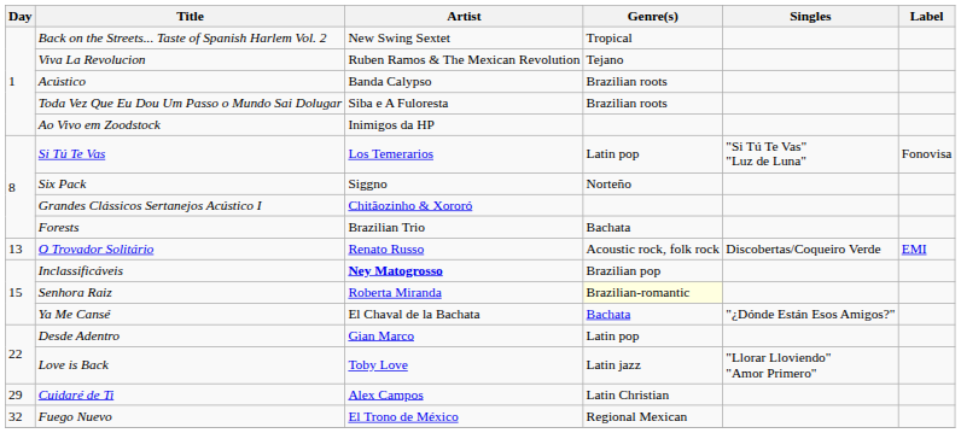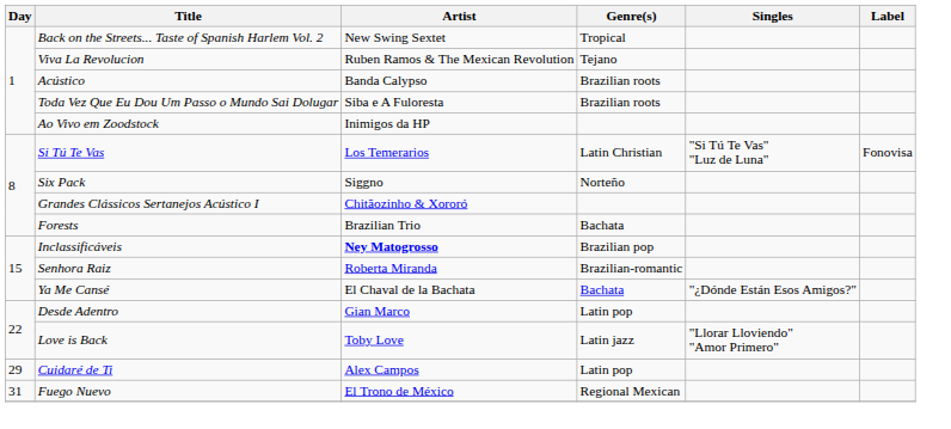 <table class="wikitable sortable" style="text-align: left;">
 <tr>
 <th>Day</th>
 <th>Title</th>
 <th>Artist</th>
 <th>Genre(s)</th>
 <th>Singles</th>
 <th>Label</th>
 </tr>
 <tr>
 <td rowspan="5">1</td>
 <td><em>Back on the Streets... Taste of Spanish Harlem Vol. 2</em></td>
 <td>New Swing Sextet</td>
 <td>Tropical</td>
 <td></td>
 <td></td>
 </tr>
 <tr>
 <td><em>Viva La Revolucion</em></td>
 <td>Ruben Ramos & The Mexican Revolution</td>
 <td>Tejano</td>
 <td></td>
 <td></td>
 </tr>
 <tr>
 <td><em>Acústico</em></td>
 <td>Banda Calypso</td>
 <td>Brazilian roots</td>
 <td></td>
 <td></td>
 </tr>
 <tr>
 <td><em>Toda Vez Que Eu Dou Um Passo o Mundo Sai Dolugar</em></td>
 <td>Siba e A Fuloresta</td>
 <td>Brazilian roots</td>
 <td></td>
 <td></td>
 </tr>
 <tr>
 <td><em> Ao Vivo em Zoodstock</em></td>
 <td>Inimigos da HP</td>
 <td></td>
 <td></td>
 <td></td>
 </tr>
 <tr>
 <td rowspan="4">8</td>
 <td><em><a href='#'>Si Tú Te Vas</a></em></td>
 <td><a href='#'>Los Temerarios</a></td>
-<td>Latin pop</td>
+<td>Latin Christian</td>
 <td>"Si Tú Te Vas"<br>"Luz de Luna"</td>
 <td>Fonovisa</td>
 </tr>
 <tr>
 <td><em>Six Pack</em></td>
 <td>Siggno</td>
 <td>Norteño</td>
 <td></td>
 <td></td>
 </tr>
 <tr>
 <td><em>Grandes Clássicos Sertanejos Acústico I</em></td>
 <td><a href='#'>Chitãozinho & Xororó</a></td>
 <td></td>
 <td></td>
 <td></td>
 </tr>
 <tr>
 <td><em>Forests</em></td>
 <td>Brazilian Trio</td>
 <td>Bachata</td>
 <td></td>
 <td></td>
 </tr>
 <tr>
-<td>13</td>
-<td><em><a href='#'>O Trovador Solitário</a></em></td>
-<td><a href='#'>Renato Russo</a></td>
-<td>Acoustic rock, folk rock</td>
-<td>Discobertas/Coqueiro Verde</td>
-<td><a href='#'>EMI</a></td>
-</tr>
-<tr>
 <td rowspan="3">15</td>
 <td><em>Inclassificáveis</em></td>
 <td><strong><a href='#'>Ney Matogrosso</a></strong></td>
 <td>Brazilian pop</td>
 <td></td>
 <td></td>
 </tr>
 <tr>
 <td><em>Senhora Raiz</em></td>
 <td><a href='#'>Roberta Miranda</a></td>
-<td style="background: lightyellow;">Brazilian-romantic</td>
+<td>Brazilian-romantic</td>
 <td></td>
 <td></td>
 </tr>
 <tr>
 <td><em>Ya Me Cansé</em></td>
 <td>El Chaval de la Bachata</td>
 <td><a href='#'>Bachata</a></td>
 <td>"¿Dónde Están Esos Amigos?"</td>
 <td></td>
 </tr>
 <tr>
 <td rowspan="2">22</td>
 <td><em>Desde Adentro</em></td>
 <td><a href='#'>Gian Marco</a></td>
 <td>Latin pop</td>
 <td></td>
 <td></td>
 </tr>
 <tr>
 <td><em>Love is Back</em></td>
 <td><a href='#'>Toby Love</a></td>
 <td>Latin jazz</td>
 <td>"Llorar Lloviendo"<br>"Amor Primero"</td>
 <td></td>
 </tr>
 <tr>
 <td>29</td>
 <td><em><a href='#'>Cuidaré de Ti</a></em></td>
 <td><a href='#'>Alex Campos</a></td>
-<td>Latin Christian</td>
+<td>Latin pop</td>
 <td></td>
 <td></td>
 </tr>
 <tr>
-<td>32</td>
+<td>31</td>
 <td><em>Fuego Nuevo</em></td>
 <td><a href='#'>El Trono de México</a></td>
 <td>Regional Mexican</td>
 <td></td>
 <td></td>
 </tr>
 <tr>
 </tr>
 </table>
